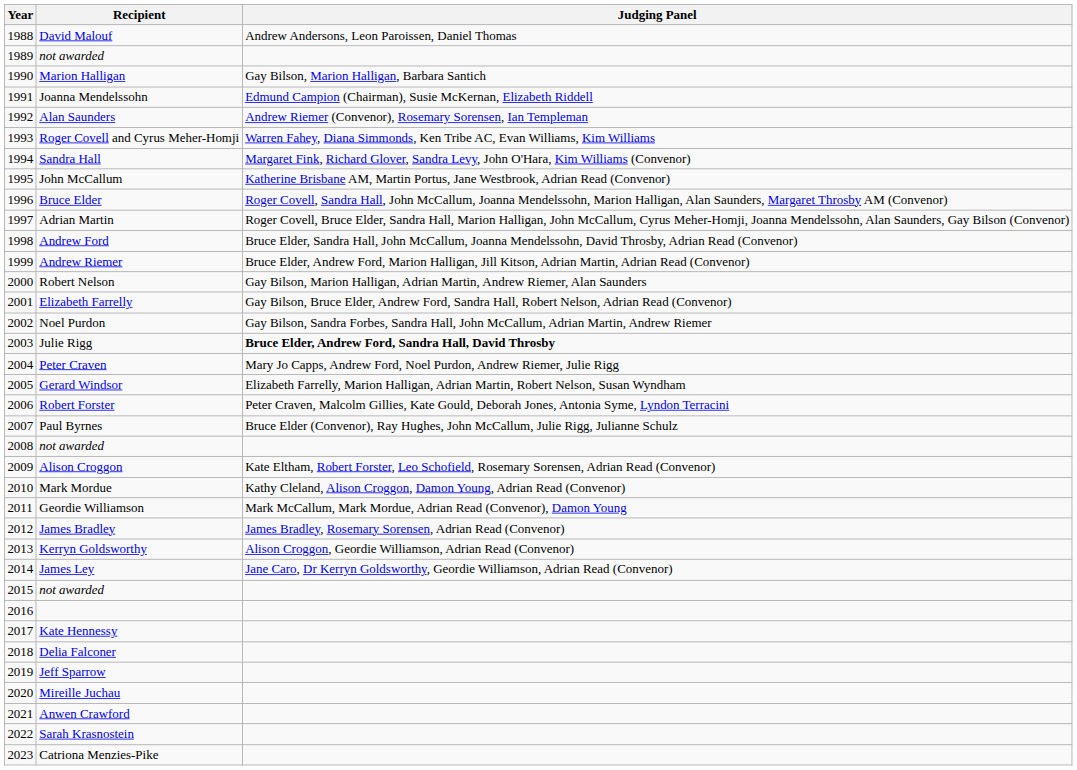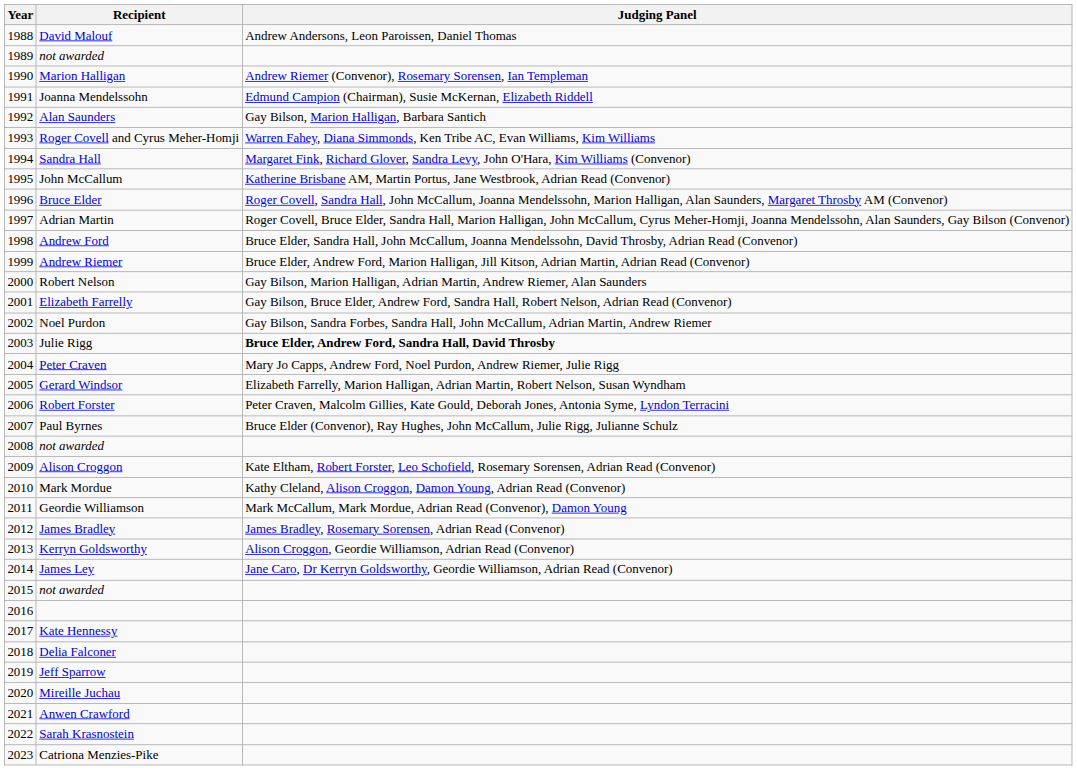 <table class="wikitable">
 <tr>
 <th>Year</th>
 <th>Recipient</th>
 <th>Judging Panel</th>
 </tr>
 <tr>
 <td>1988</td>
 <td><a href='#'>David Malouf</a></td>
 <td>Andrew Andersons, Leon Paroissen, Daniel Thomas</td>
 </tr>
 <tr>
 <td>1989</td>
 <td><em>not awarded</em></td>
 <td></td>
 </tr>
 <tr>
 <td>1990</td>
 <td><a href='#'>Marion Halligan</a></td>
-<td>Gay Bilson, <a href='#'>Marion Halligan</a>, Barbara Santich</td>
+<td><a href='#'>Andrew Riemer</a> (Convenor), <a href='#'>Rosemary Sorensen</a>, <a href='#'>Ian Templeman</a></td>
 </tr>
 <tr>
 <td>1991</td>
 <td>Joanna Mendelssohn</td>
 <td><a href='#'>Edmund Campion</a> (Chairman), Susie McKernan, <a href='#'>Elizabeth Riddell</a></td>
 </tr>
 <tr>
 <td>1992</td>
 <td><a href='#'>Alan Saunders</a></td>
-<td><a href='#'>Andrew Riemer</a> (Convenor), <a href='#'>Rosemary Sorensen</a>, <a href='#'>Ian Templeman</a></td>
+<td>Gay Bilson, <a href='#'>Marion Halligan</a>, Barbara Santich</td>
 </tr>
 <tr>
 <td>1993</td>
 <td><a href='#'>Roger Covell</a> and Cyrus Meher-Homji</td>
 <td><a href='#'>Warren Fahey</a>, <a href='#'>Diana Simmonds</a>, Ken Tribe AC, Evan Williams, <a href='#'>Kim Williams</a></td>
 </tr>
 <tr>
 <td>1994</td>
 <td><a href='#'>Sandra Hall</a></td>
 <td><a href='#'>Margaret Fink</a>, <a href='#'>Richard Glover</a>, <a href='#'>Sandra Levy</a>, John O'Hara, <a href='#'>Kim Williams</a> (Convenor)</td>
 </tr>
 <tr>
 <td>1995</td>
 <td>John McCallum</td>
 <td><a href='#'>Katherine Brisbane</a> AM, Martin Portus, Jane Westbrook, Adrian Read (Convenor)</td>
 </tr>
 <tr>
 <td>1996</td>
 <td><a href='#'>Bruce Elder</a></td>
 <td><a href='#'>Roger Covell</a>, <a href='#'>Sandra Hall</a>, John McCallum, Joanna Mendelssohn, Marion Halligan, Alan Saunders, <a href='#'>Margaret Throsby</a> AM (Convenor)</td>
 </tr>
 <tr>
 <td>1997</td>
 <td>Adrian Martin</td>
 <td>Roger Covell, Bruce Elder, Sandra Hall, Marion Halligan, John McCallum, Cyrus Meher-Homji, Joanna Mendelssohn, Alan Saunders, Gay Bilson (Convenor)</td>
 </tr>
 <tr>
 <td>1998</td>
 <td><a href='#'>Andrew Ford</a></td>
 <td>Bruce Elder, Sandra Hall, John McCallum, Joanna Mendelssohn, David Throsby, Adrian Read (Convenor)</td>
 </tr>
 <tr>
 <td>1999</td>
 <td><a href='#'>Andrew Riemer</a></td>
 <td>Bruce Elder, Andrew Ford, Marion Halligan, Jill Kitson, Adrian Martin, Adrian Read (Convenor)</td>
 </tr>
 <tr>
 <td>2000</td>
 <td>Robert Nelson</td>
 <td>Gay Bilson, Marion Halligan, Adrian Martin, Andrew Riemer, Alan Saunders</td>
 </tr>
 <tr>
 <td>2001</td>
 <td><a href='#'>Elizabeth Farrelly</a></td>
 <td>Gay Bilson, Bruce Elder, Andrew Ford, Sandra Hall, Robert Nelson, Adrian Read (Convenor)</td>
 </tr>
 <tr>
 <td>2002</td>
 <td>Noel Purdon</td>
 <td>Gay Bilson, Sandra Forbes, Sandra Hall, John McCallum, Adrian Martin, Andrew Riemer</td>
 </tr>
 <tr>
 <td>2003</td>
 <td>Julie Rigg</td>
 <td><strong>Bruce Elder, Andrew Ford, Sandra Hall, David Throsby</strong></td>
 </tr>
 <tr>
 <td>2004</td>
 <td><a href='#'>Peter Craven</a></td>
 <td>Mary Jo Capps, Andrew Ford, Noel Purdon, Andrew Riemer, Julie Rigg</td>
 </tr>
 <tr>
 <td>2005</td>
 <td><a href='#'>Gerard Windsor</a></td>
 <td>Elizabeth Farrelly, Marion Halligan, Adrian Martin, Robert Nelson, Susan Wyndham</td>
 </tr>
 <tr>
 <td>2006</td>
 <td><a href='#'>Robert Forster</a></td>
 <td>Peter Craven, Malcolm Gillies, Kate Gould, Deborah Jones, Antonia Syme, <a href='#'>Lyndon Terracini</a></td>
 </tr>
 <tr>
 <td>2007</td>
 <td>Paul Byrnes</td>
 <td>Bruce Elder (Convenor), Ray Hughes, John McCallum, Julie Rigg, Julianne Schulz</td>
 </tr>
 <tr>
 <td>2008</td>
 <td><em>not awarded</em></td>
 <td></td>
 </tr>
 <tr>
 <td>2009</td>
 <td><a href='#'>Alison Croggon</a></td>
 <td>Kate Eltham, <a href='#'>Robert Forster</a>, <a href='#'>Leo Schofield</a>, Rosemary Sorensen, Adrian Read (Convenor)</td>
 </tr>
 <tr>
 <td>2010</td>
 <td>Mark Mordue</td>
 <td>Kathy Cleland, <a href='#'>Alison Croggon</a>, <a href='#'>Damon Young</a>, Adrian Read (Convenor)</td>
 </tr>
 <tr>
 <td>2011</td>
 <td>Geordie Williamson</td>
 <td>Mark McCallum, Mark Mordue, Adrian Read (Convenor), <a href='#'>Damon Young</a></td>
 </tr>
 <tr>
 <td>2012</td>
 <td><a href='#'>James Bradley</a></td>
 <td><a href='#'>James Bradley</a>, <a href='#'>Rosemary Sorensen</a>, Adrian Read (Convenor)</td>
 </tr>
 <tr>
 <td>2013</td>
 <td><a href='#'>Kerryn Goldsworthy</a></td>
 <td><a href='#'>Alison Croggon</a>, Geordie Williamson, Adrian Read (Convenor)</td>
 </tr>
 <tr>
 <td>2014</td>
 <td><a href='#'>James Ley</a></td>
 <td><a href='#'>Jane Caro</a>, <a href='#'>Dr Kerryn Goldsworthy</a>, Geordie Williamson, Adrian Read (Convenor)</td>
 </tr>
 <tr>
 <td>2015</td>
 <td><em>not awarded</em></td>
 <td></td>
 </tr>
 <tr>
 <td>2016</td>
 <td></td>
 <td></td>
 </tr>
 <tr>
 <td>2017</td>
 <td><a href='#'>Kate Hennessy</a></td>
 <td></td>
 </tr>
 <tr>
 <td>2018</td>
 <td><a href='#'>Delia Falconer</a></td>
 <td></td>
 </tr>
 <tr>
 <td>2019</td>
 <td><a href='#'>Jeff Sparrow</a></td>
 <td></td>
 </tr>
 <tr>
 <td>2020</td>
 <td><a href='#'>Mireille Juchau</a></td>
 <td></td>
 </tr>
 <tr>
 <td>2021</td>
 <td><a href='#'>Anwen Crawford</a></td>
 <td></td>
 </tr>
 <tr>
 <td>2022</td>
 <td><a href='#'>Sarah Krasnostein</a></td>
 <td></td>
 </tr>
 <tr>
 <td>2023</td>
 <td>Catriona Menzies-Pike</td>
 <td></td>
 </tr>
 </table>
